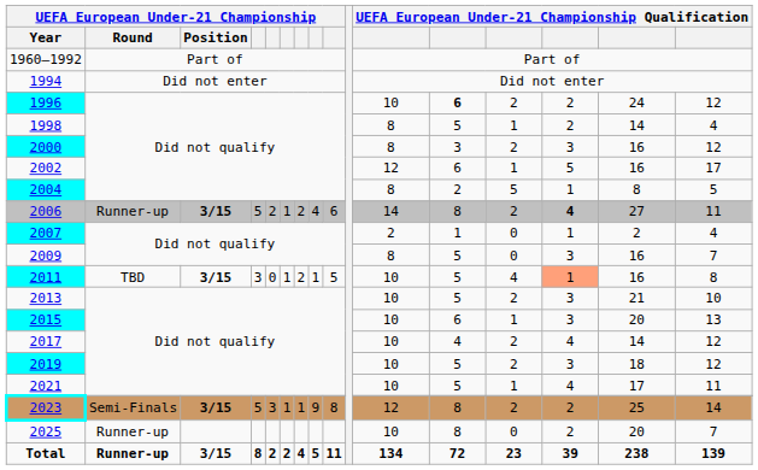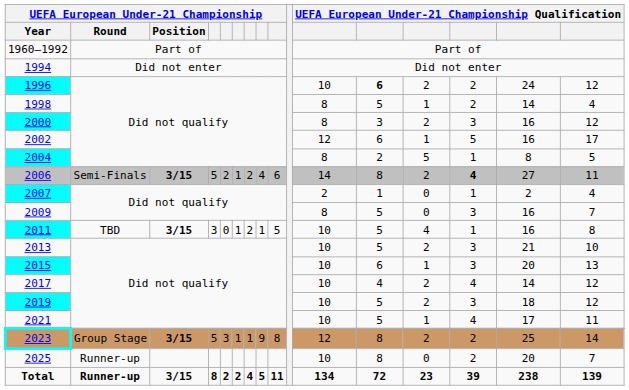 <table class="wikitable" style="text-align: center">
 <tr>
 <th colspan=9><a href='#'>UEFA European Under-21 Championship</a></th>
 <th style="width:1%;" rowspan="27"></th>
 <th colspan=6><a href='#'>UEFA European Under-21 Championship</a> Qualification</th>
 </tr>
 <tr>
 <th>Year</th>
 <th>Round</th>
 <th>Position</th>
 <th></th>
 <th></th>
 <th></th>
 <th></th>
 <th></th>
 <th></th>
 <th></th>
 <th></th>
 <th></th>
 <th></th>
 <th></th>
 <th></th>
 </tr>
 <tr>
 <td>1960–1992</td>
 <td colspan=8>Part of </td>
 <td colspan=6>Part of </td>
 </tr>
 <tr>
 <td> <a href='#'>1994</a></td>
 <td colspan=8>Did not enter</td>
 <td colspan=6>Did not enter</td>
 </tr>
 <tr>
 <td bgcolor=aqua> <a href='#'>1996</a></td>
 <td rowspan=5 colspan=8>Did not qualify</td>
 <td>10</td>
 <td><strong>6</strong></td>
 <td>2</td>
 <td>2</td>
 <td>24</td>
 <td>12</td>
 </tr>
 <tr>
 <td> <a href='#'>1998</a></td>
 <td>8</td>
 <td>5</td>
 <td>1</td>
 <td>2</td>
 <td>14</td>
 <td>4</td>
 </tr>
 <tr>
 <td bgcolor=aqua> <a href='#'>2000</a></td>
 <td>8</td>
 <td>3</td>
 <td>2</td>
 <td>3</td>
 <td>16</td>
 <td>12</td>
 </tr>
 <tr>
 <td> <a href='#'>2002</a></td>
 <td>12</td>
 <td>6</td>
 <td>1</td>
 <td>5</td>
 <td>16</td>
 <td>17</td>
 </tr>
 <tr>
 <td bgcolor=aqua> <a href='#'>2004</a></td>
 <td>8</td>
 <td>2</td>
 <td>5</td>
 <td>1</td>
 <td>8</td>
 <td>5</td>
 </tr>
 <tr bgcolor=silver>
 <td> <a href='#'>2006</a></td>
-<td>Runner-up</td>
+<td>Semi-Finals</td>
 <td><strong>3/15</strong></td>
 <td>5</td>
 <td>2</td>
 <td>1</td>
 <td>2</td>
 <td>4</td>
 <td>6</td>
 <td>14</td>
 <td>8</td>
 <td>2</td>
 <td><strong>4</strong></td>
 <td>27</td>
 <td>11</td>
 </tr>
 <tr>
 <td bgcolor=aqua> <a href='#'>2007</a></td>
 <td rowspan=2 colspan=8>Did not qualify</td>
 <td>2</td>
 <td>1</td>
 <td>0</td>
 <td>1</td>
 <td>2</td>
 <td>4</td>
 </tr>
 <tr>
 <td> <a href='#'>2009</a></td>
 <td>8</td>
 <td>5</td>
 <td>0</td>
 <td>3</td>
 <td>16</td>
 <td>7</td>
 </tr>
 <tr>
 <td bgcolor=aqua> <a href='#'>2011</a></td>
 <td>TBD</td>
 <td><strong>3/15</strong></td>
 <td>3</td>
 <td>0</td>
 <td>1</td>
 <td>2</td>
 <td>1</td>
 <td>5</td>
 <td>10</td>
 <td>5</td>
 <td>4</td>
-<td style="background: lightsalmon;">1</td>
+<td>1</td>
 <td>16</td>
 <td>8</td>
 </tr>
 <tr>
 <td> <a href='#'>2013</a></td>
 <td rowspan=5 colspan=8>Did not qualify</td>
 <td>10</td>
 <td>5</td>
 <td>2</td>
 <td>3</td>
 <td>21</td>
 <td>10</td>
 </tr>
 <tr>
 <td bgcolor=aqua> <a href='#'>2015</a></td>
 <td>10</td>
 <td>6</td>
 <td>1</td>
 <td>3</td>
 <td>20</td>
 <td>13</td>
 </tr>
 <tr>
 <td> <a href='#'>2017</a></td>
 <td>10</td>
 <td>4</td>
 <td>2</td>
 <td>4</td>
 <td>14</td>
 <td>12</td>
 </tr>
 <tr>
 <td bgcolor=aqua>  <a href='#'>2019</a></td>
 <td>10</td>
 <td>5</td>
 <td>2</td>
 <td>3</td>
 <td>18</td>
 <td>12</td>
 </tr>
 <tr>
 <td>  <a href='#'>2021</a></td>
 <td>10</td>
 <td>5</td>
 <td>1</td>
 <td>4</td>
 <td>17</td>
 <td>11</td>
 </tr>
 <tr>
 </tr>
 <tr style="background:#c96">
 <td style="border: 3px solid aqua">  <a href='#'>2023</a></td>
-<td>Semi-Finals</td>
+<td>Group Stage</td>
 <td><strong>3/15</strong></td>
 <td>5</td>
 <td>3</td>
 <td>1</td>
 <td>1</td>
 <td>9</td>
 <td>8</td>
 <td>12</td>
 <td>8</td>
 <td>2</td>
 <td>2</td>
 <td>25</td>
 <td>14</td>
 </tr>
 <tr>
 <td> <a href='#'>2025</a></td>
 <td>Runner-up</td>
 <td></td>
 <td></td>
 <td></td>
 <td></td>
 <td></td>
 <td></td>
 <td></td>
 <td>10</td>
 <td>8</td>
 <td>0</td>
 <td>2</td>
 <td>20</td>
 <td>7</td>
 </tr>
 <tr>
 <td><strong>Total</strong></td>
 <td><strong>Runner-up</strong></td>
 <td><strong>3/15</strong></td>
 <td><strong>8</strong></td>
 <td><strong>2</strong></td>
 <td><strong>2</strong></td>
 <td><strong>4</strong></td>
 <td><strong>5</strong></td>
 <td><strong>11</strong></td>
 <td><strong>134</strong></td>
 <td><strong>72</strong></td>
 <td><strong>23</strong></td>
 <td><strong>39</strong></td>
 <td><strong>238</strong></td>
 <td><strong>139</strong></td>
 </tr>
 </table>
